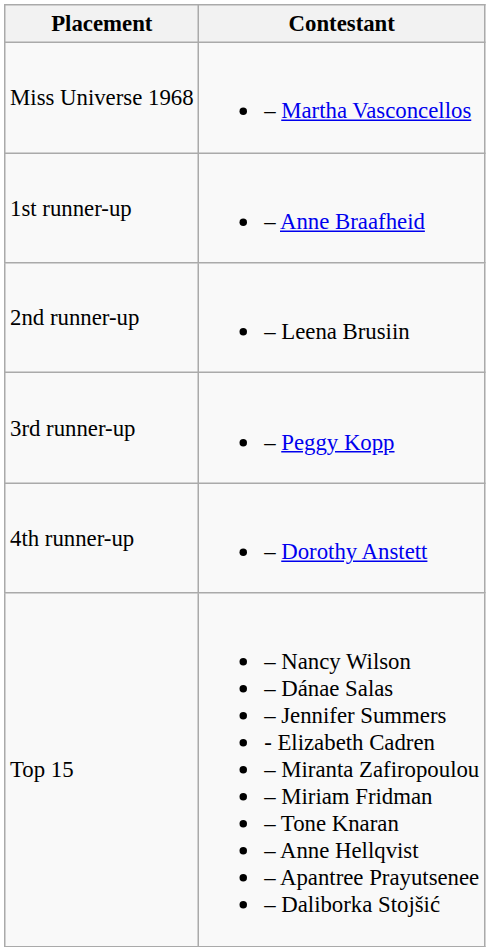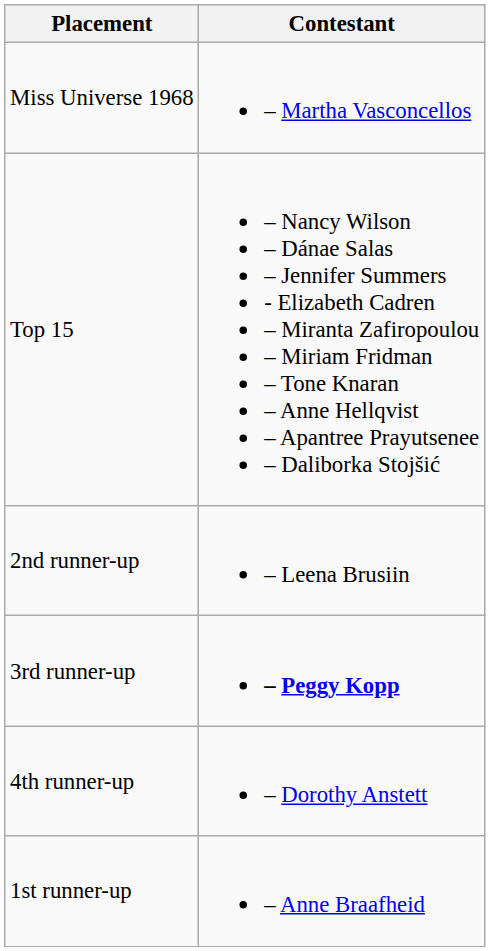 <table class="wikitable sortable" style="font-size:95%;">
 <tr>
 <th>Placement</th>
 <th>Contestant</th>
 </tr>
 <tr>
 <td>Miss Universe 1968</td>
 <td><br><ul><li> – <a href='#'>Martha Vasconcellos</a></li></ul></td>
 </tr>
 <tr>
-<td>1st runner-up</td>
-<td><br><ul><li> – <a href='#'>Anne Braafheid</a></li></ul></td>
+<td>Top 15</td>
+<td><br><ul><li> – Nancy Wilson</li><li> – Dánae Salas</li><li> – Jennifer Summers</li><li> - Elizabeth Cadren</li><li> – Miranta Zafiropoulou</li><li> – Miriam Fridman</li><li> – Tone Knaran</li><li> – Anne Hellqvist</li><li> – Apantree Prayutsenee</li><li> – Daliborka Stojšić</li></ul></td>
 </tr>
 <tr>
 <td>2nd runner-up</td>
 <td><br><ul><li> – Leena Brusiin</li></ul></td>
 </tr>
 <tr>
 <td>3rd runner-up</td>
-<td><br><ul><li> – <a href='#'>Peggy Kopp</a></li></ul></td>
+<td><strong><br><ul><li> – <a href='#'>Peggy Kopp</a></li></ul></strong></td>
 </tr>
 <tr>
 <td>4th runner-up</td>
 <td><br><ul><li> – <a href='#'>Dorothy Anstett</a></li></ul></td>
 </tr>
 <tr>
-<td>Top 15</td>
-<td><br><ul><li> – Nancy Wilson</li><li> – Dánae Salas</li><li> – Jennifer Summers</li><li> - Elizabeth Cadren</li><li> – Miranta Zafiropoulou</li><li> – Miriam Fridman</li><li> – Tone Knaran</li><li> – Anne Hellqvist</li><li> – Apantree Prayutsenee</li><li> – Daliborka Stojšić</li></ul></td>
+<td>1st runner-up</td>
+<td><br><ul><li> – <a href='#'>Anne Braafheid</a></li></ul></td>
 </tr>
 </table>
